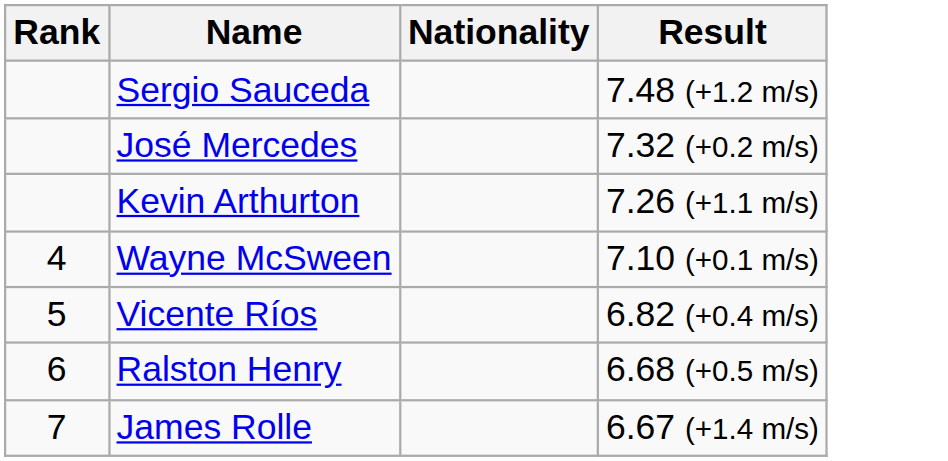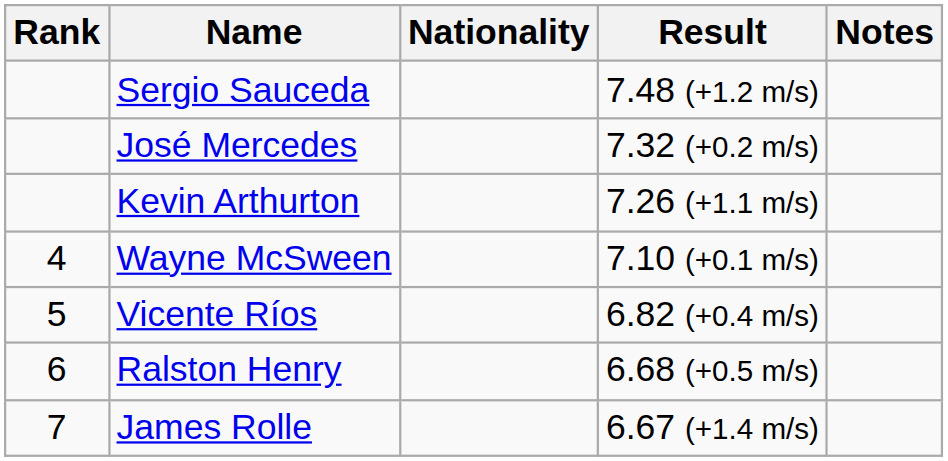 <table class="wikitable sortable" style="text-align:center">
 <tr>
 <th>Rank</th>
 <th>Name</th>
 <th>Nationality</th>
 <th>Result</th>
+<th>Notes</th>
 </tr>
 <tr>
 <td></td>
 <td align=left><a href='#'>Sergio Sauceda</a></td>
 <td align=left></td>
 <td>7.48 <small>(+1.2 m/s)</small></td>
+<td></td>
 </tr>
 <tr>
 <td></td>
 <td align=left><a href='#'>José Mercedes</a></td>
 <td align=left></td>
 <td>7.32 <small>(+0.2 m/s)</small></td>
+<td></td>
 </tr>
 <tr>
 <td></td>
 <td align=left><a href='#'>Kevin Arthurton</a></td>
 <td align=left></td>
 <td>7.26 <small>(+1.1 m/s)</small></td>
+<td></td>
 </tr>
 <tr>
 <td>4</td>
 <td align=left><a href='#'>Wayne McSween</a></td>
 <td align=left></td>
 <td>7.10 <small>(+0.1 m/s)</small></td>
+<td></td>
 </tr>
 <tr>
 <td>5</td>
 <td align=left><a href='#'>Vicente Ríos</a></td>
 <td align=left></td>
 <td>6.82 <small>(+0.4 m/s)</small></td>
+<td></td>
 </tr>
 <tr>
 <td>6</td>
 <td align=left><a href='#'>Ralston Henry</a></td>
 <td align=left></td>
 <td>6.68 <small>(+0.5 m/s)</small></td>
+<td></td>
 </tr>
 <tr>
 <td>7</td>
 <td align=left><a href='#'>James Rolle</a></td>
 <td align=left></td>
 <td>6.67 <small>(+1.4 m/s)</small></td>
+<td></td>
 </tr>
 </table>
